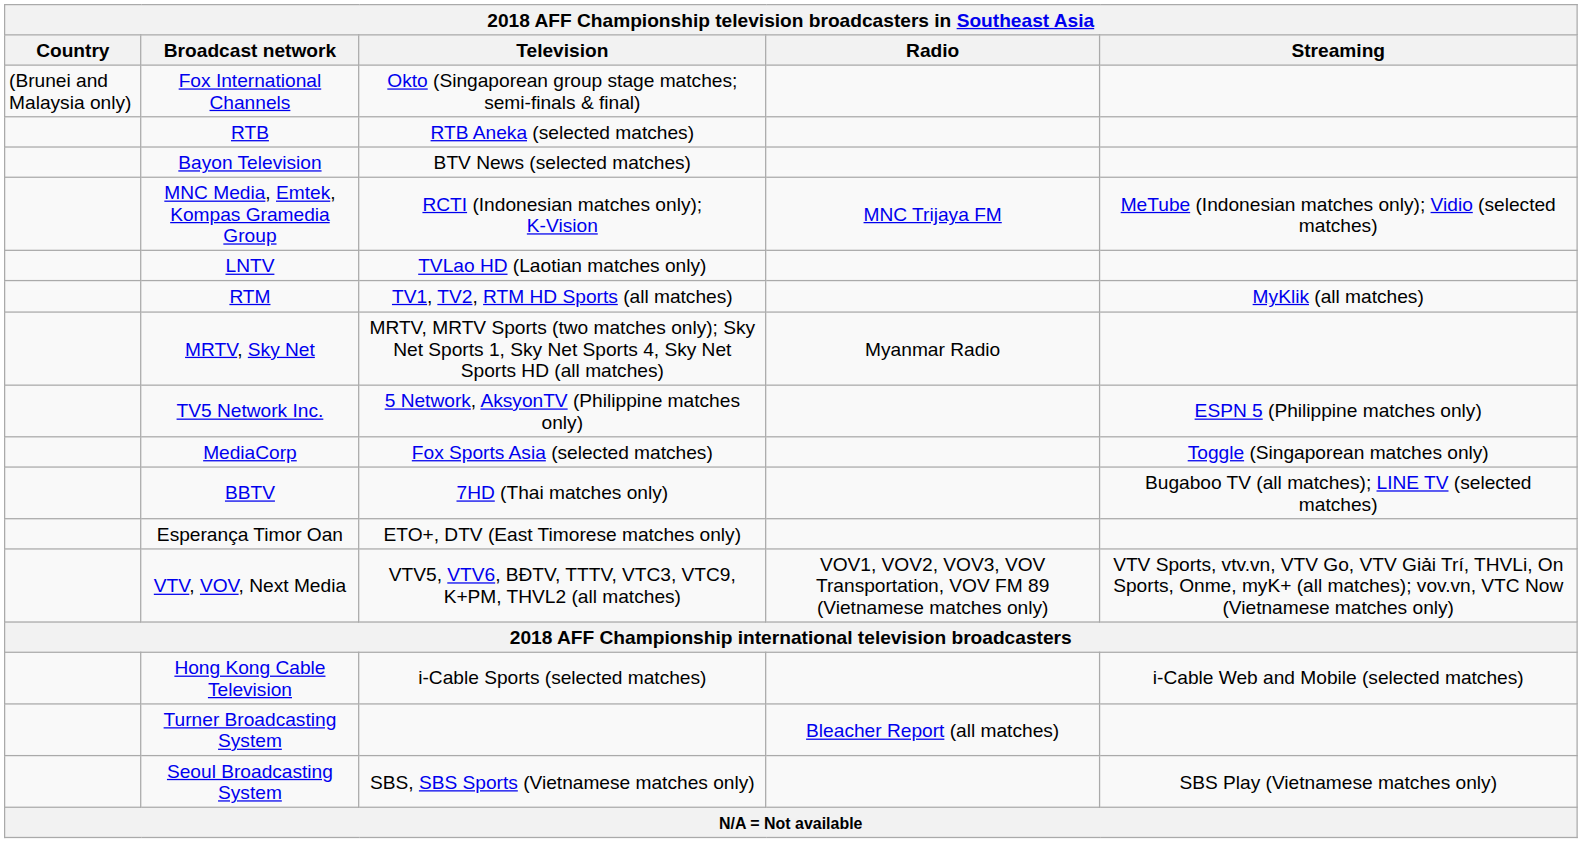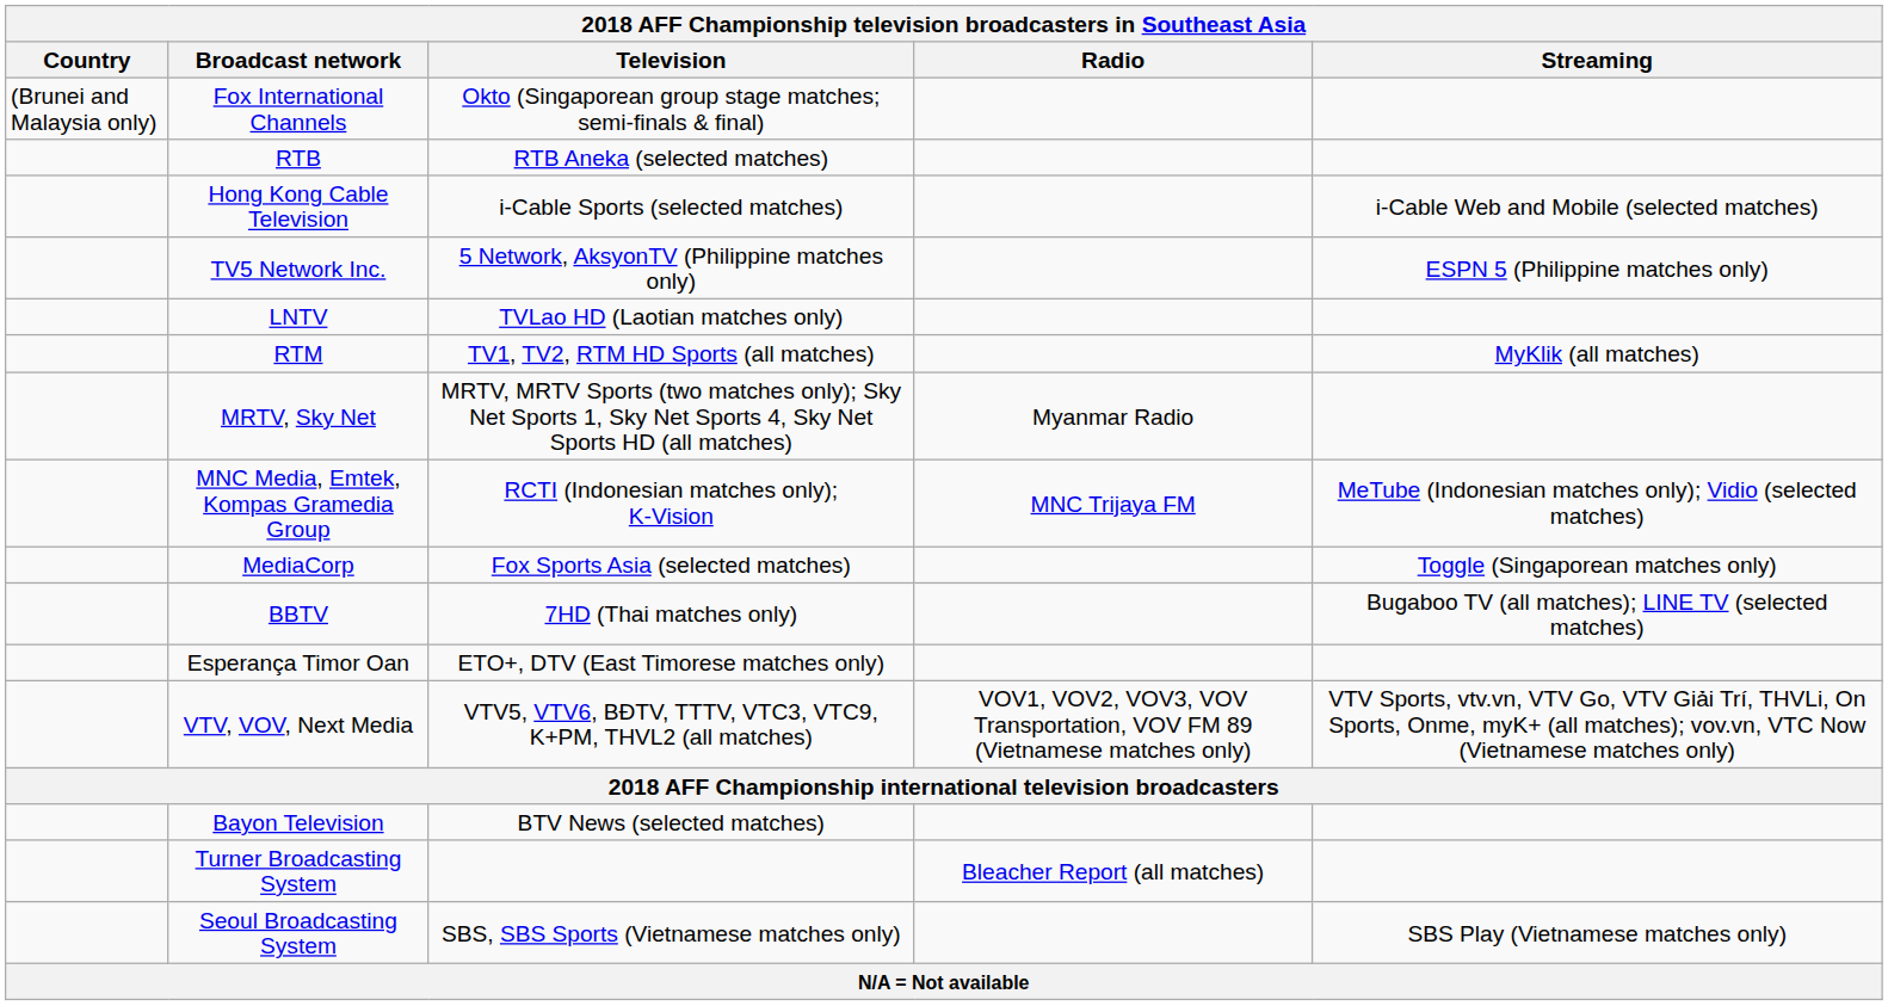 <table class="wikitable" style="font-size:95%; text-align:center;">
 <tr>
 <th colspan="5">2018 AFF Championship television broadcasters in <a href='#'>Southeast Asia</a></th>
 </tr>
 <tr>
 <th>Country</th>
 <th>Broadcast network</th>
 <th>Television</th>
 <th>Radio</th>
 <th>Streaming</th>
 </tr>
 <tr>
 <td align="left">(Brunei and Malaysia only)</td>
 <td><a href='#'>Fox International Channels</a></td>
 <td><a href='#'>Okto</a> (Singaporean group stage matches; semi-finals & final)</td>
 <td></td>
 <td></td>
 </tr>
 <tr>
 <td align="left"></td>
 <td><a href='#'>RTB</a></td>
 <td><a href='#'>RTB Aneka</a> (selected matches)</td>
 <td></td>
 <td></td>
 </tr>
 <tr>
 <td align="left"></td>
-<td><a href='#'>Bayon Television</a></td>
-<td>BTV News (selected matches)</td>
+<td><a href='#'>Hong Kong Cable Television</a></td>
+<td>i-Cable Sports (selected matches)</td>
 <td></td>
-<td></td>
+<td>i-Cable Web and Mobile (selected matches)</td>
 </tr>
 <tr>
 <td align="left"></td>
-<td><a href='#'>MNC Media</a>, <a href='#'>Emtek</a>, <a href='#'>Kompas Gramedia Group</a></td>
-<td><a href='#'>RCTI</a> (Indonesian matches only);<br><a href='#'>K-Vision</a></td>
-<td><a href='#'>MNC Trijaya FM</a></td>
-<td><a href='#'>MeTube</a> (Indonesian matches only); <a href='#'>Vidio</a> (selected matches)</td>
+<td><a href='#'>TV5 Network Inc.</a></td>
+<td><a href='#'>5 Network</a>, <a href='#'>AksyonTV</a> (Philippine matches only)</td>
+<td></td>
+<td><a href='#'>ESPN 5</a> (Philippine matches only)</td>
 </tr>
 <tr>
 <td align="left"></td>
 <td><a href='#'>LNTV</a></td>
 <td><a href='#'>TVLao HD</a> (Laotian matches only)</td>
 <td></td>
 <td></td>
 </tr>
 <tr>
 <td align="left"></td>
 <td><a href='#'>RTM</a></td>
 <td><a href='#'>TV1</a>, <a href='#'>TV2</a>, <a href='#'>RTM HD Sports</a> (all matches)</td>
 <td></td>
 <td><a href='#'>MyKlik</a> (all matches)</td>
 </tr>
 <tr>
 <td align="left"></td>
 <td><a href='#'>MRTV</a>, <a href='#'>Sky Net</a></td>
 <td>MRTV, MRTV Sports (two matches only); Sky Net Sports 1, Sky Net Sports 4, Sky Net Sports HD (all matches)</td>
 <td>Myanmar Radio</td>
 <td></td>
 </tr>
 <tr>
 <td align="left"></td>
-<td><a href='#'>TV5 Network Inc.</a></td>
-<td><a href='#'>5 Network</a>, <a href='#'>AksyonTV</a> (Philippine matches only)</td>
-<td></td>
-<td><a href='#'>ESPN 5</a> (Philippine matches only)</td>
+<td><a href='#'>MNC Media</a>, <a href='#'>Emtek</a>, <a href='#'>Kompas Gramedia Group</a></td>
+<td><a href='#'>RCTI</a> (Indonesian matches only);<br><a href='#'>K-Vision</a></td>
+<td><a href='#'>MNC Trijaya FM</a></td>
+<td><a href='#'>MeTube</a> (Indonesian matches only); <a href='#'>Vidio</a> (selected matches)</td>
 </tr>
 <tr>
 <td align="left"></td>
 <td><a href='#'>MediaCorp</a></td>
 <td><a href='#'>Fox Sports Asia</a> (selected matches)</td>
 <td></td>
 <td><a href='#'>Toggle</a> (Singaporean matches only)</td>
 </tr>
 <tr>
 <td align="left"></td>
 <td><a href='#'>BBTV</a></td>
 <td><a href='#'>7HD</a> (Thai matches only)</td>
 <td></td>
 <td>Bugaboo TV (all matches); <a href='#'>LINE TV</a> (selected matches)</td>
 </tr>
 <tr>
 <td align="left"></td>
 <td>Esperança Timor Oan</td>
 <td>ETO+, DTV (East Timorese matches only)</td>
 <td></td>
 <td></td>
 </tr>
 <tr>
 <td align="left"></td>
 <td><a href='#'>VTV</a>, <a href='#'>VOV</a>, Next Media</td>
 <td>VTV5, <a href='#'>VTV6</a>, BĐTV, TTTV, VTC3, VTC9, K+PM, THVL2 (all matches)</td>
 <td>VOV1, VOV2, VOV3, VOV Transportation, VOV FM 89 (Vietnamese matches only)</td>
 <td>VTV Sports, vtv.vn, VTV Go, VTV Giải Trí, THVLi, On Sports, Onme, myK+ (all matches); vov.vn, VTC Now (Vietnamese matches only)</td>
 </tr>
 <tr>
 <th colspan="5">2018 AFF Championship international television broadcasters</th>
 </tr>
 <tr>
 <td align="left"></td>
-<td><a href='#'>Hong Kong Cable Television</a></td>
-<td>i-Cable Sports (selected matches)</td>
+<td><a href='#'>Bayon Television</a></td>
+<td>BTV News (selected matches)</td>
 <td></td>
-<td>i-Cable Web and Mobile (selected matches)</td>
+<td></td>
 </tr>
 <tr>
 <td align="left"></td>
 <td><a href='#'>Turner Broadcasting System</a></td>
 <td></td>
 <td><a href='#'>Bleacher Report</a> (all matches)</td>
 </tr>
 <tr>
 <td align="left"></td>
 <td><a href='#'>Seoul Broadcasting System</a></td>
 <td>SBS, <a href='#'>SBS Sports</a> (Vietnamese matches only)</td>
 <td></td>
 <td>SBS Play (Vietnamese matches only)</td>
 </tr>
 <tr>
 <th colspan="5"><small>N/A = Not available</small></th>
 </tr>
 </table>
